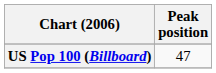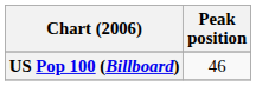 <table class="wikitable sortable plainrowheaders" style="text-align:center">
 <tr>
 <th scope="col">Chart (2006)</th>
 <th scope="col">Peak<br>position</th>
 </tr>
 <tr>
 </tr>
 <tr>
 </tr>
 <tr>
 </tr>
 <tr>
 <th scope="row">US <a href='#'>Pop 100</a> (<a href='#'><em>Billboard</em></a>)</th>
-<td>47</td>
+<td>46</td>
 </tr>
 <tr>
 </tr>
 </table>
